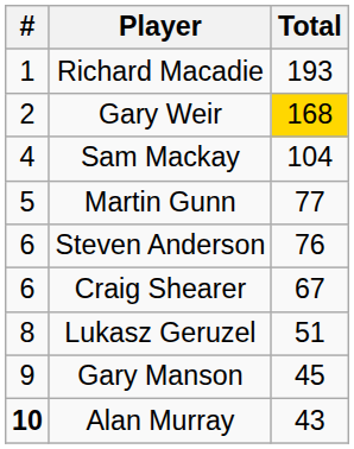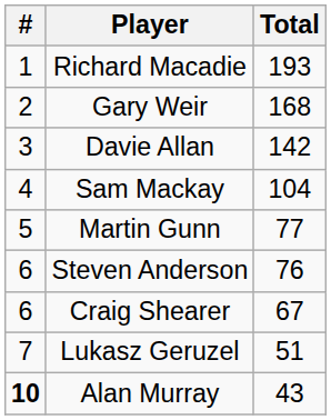 <table class="wikitable sortable" style="text-align:center">
 <tr>
 <th>#</th>
 <th>Player</th>
 <th>Total</th>
 </tr>
 <tr>
 <td>1</td>
 <td>Richard Macadie</td>
 <td>193</td>
 </tr>
 <tr>
 <td>2</td>
 <td>Gary Weir</td>
-<td style="background: gold;">168</td>
+<td>168</td>
+</tr>
+<tr>
+<td>3</td>
+<td>Davie Allan</td>
+<td>142</td>
 </tr>
 <tr>
 <td>4</td>
 <td>Sam Mackay</td>
 <td>104</td>
 </tr>
 <tr>
 <td>5</td>
 <td>Martin Gunn</td>
 <td>77</td>
 </tr>
 <tr>
 <td>6</td>
 <td>Steven Anderson</td>
 <td>76</td>
 </tr>
 <tr>
 <td>6</td>
 <td>Craig Shearer</td>
 <td>67</td>
 </tr>
 <tr>
-<td>8</td>
+<td>7</td>
 <td>Lukasz Geruzel</td>
 <td>51</td>
-</tr>
-<tr>
-<td>9</td>
-<td>Gary Manson</td>
-<td>45</td>
 </tr>
 <tr>
 <td><strong>10</strong></td>
 <td>Alan Murray</td>
 <td>43</td>
 </tr>
 </table>
